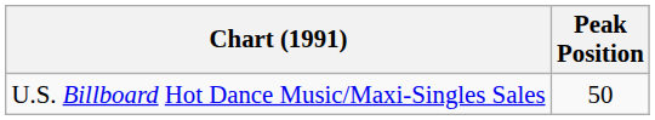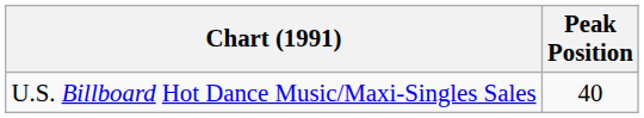 <table class="wikitable">
 <tr>
 <th>Chart (1991)</th>
 <th>Peak<br>Position</th>
 </tr>
 <tr>
 <td>U.S. <em><a href='#'>Billboard</a></em> <a href='#'>Hot Dance Music/Maxi-Singles Sales</a></td>
-<td align="center">50</td>
+<td align="center">40</td>
 </tr>
 </table>
